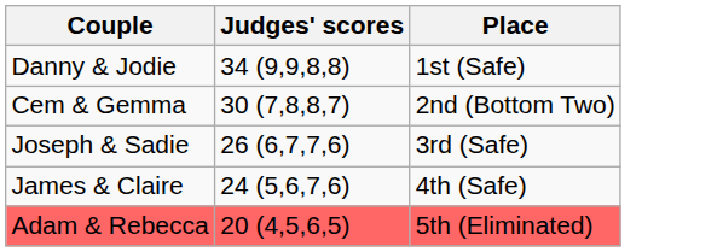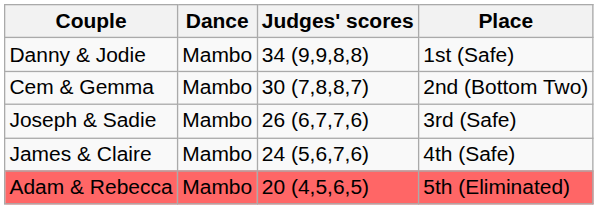 <table class="wikitable sortable">
 <tr>
 <th>Couple</th>
+<th>Dance</th>
 <th>Judges' scores</th>
 <th>Place</th>
 </tr>
 <tr>
 <td>Danny & Jodie</td>
+<td>Mambo</td>
 <td>34 (9,9,8,8)</td>
 <td>1st (Safe)</td>
 </tr>
 <tr>
 <td>Cem & Gemma</td>
+<td>Mambo</td>
 <td>30 (7,8,8,7)</td>
 <td>2nd (Bottom Two)</td>
 </tr>
 <tr>
 <td>Joseph & Sadie</td>
+<td>Mambo</td>
 <td>26 (6,7,7,6)</td>
 <td>3rd (Safe)</td>
 </tr>
 <tr>
 <td>James & Claire</td>
+<td>Mambo</td>
 <td>24 (5,6,7,6)</td>
 <td>4th (Safe)</td>
 </tr>
 <tr bgcolor=#ff6666>
 <td>Adam & Rebecca</td>
+<td>Mambo</td>
 <td>20 (4,5,6,5)</td>
 <td>5th (Eliminated)</td>
 </tr>
 </table>
